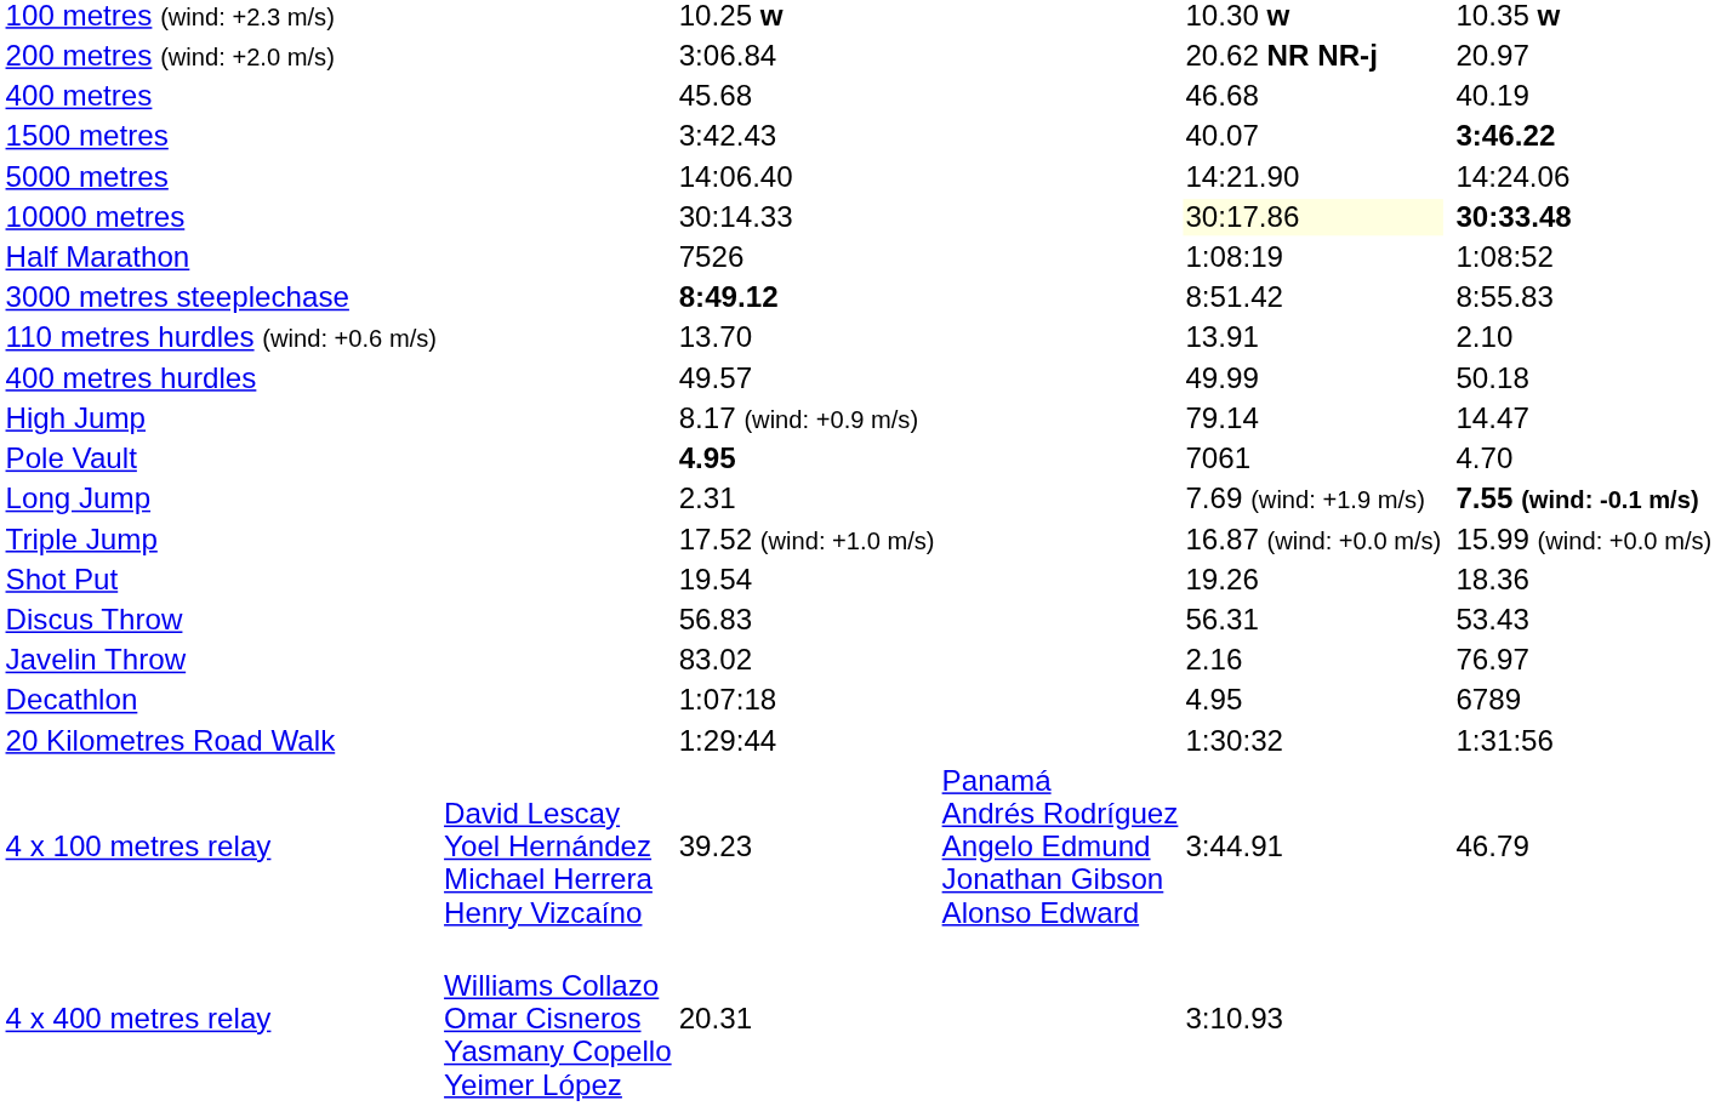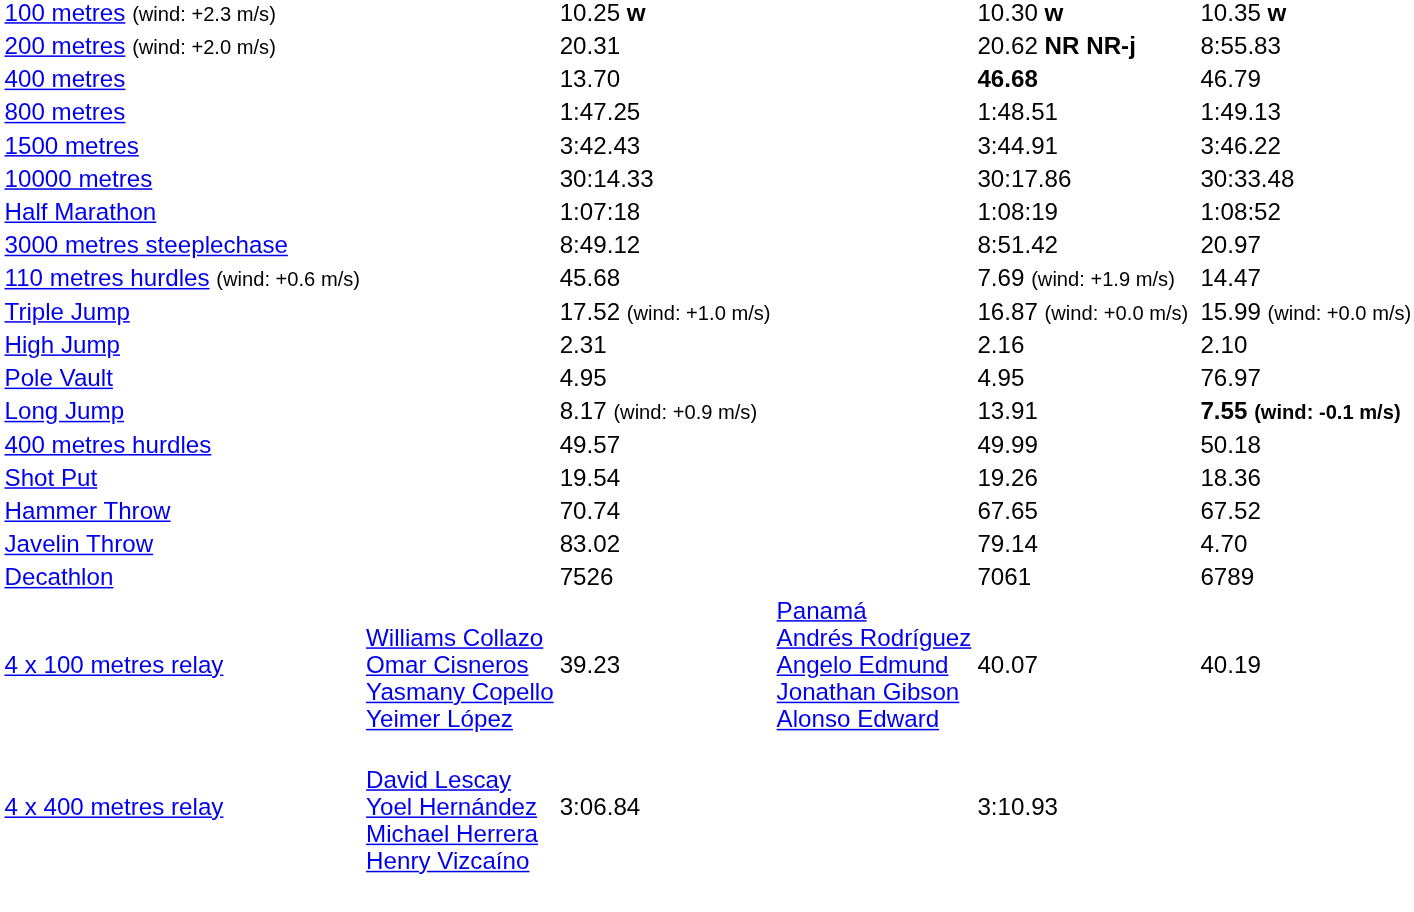 <table>
 <tr>
 <td><a href='#'>100 metres</a> <small>(wind: +2.3 m/s)</small></td>
 <td></td>
 <td>10.25 <strong>w</strong></td>
 <td></td>
 <td>10.30 <strong>w</strong></td>
 <td></td>
 <td>10.35 <strong>w</strong></td>
 </tr>
 <tr>
 <td><a href='#'>200 metres</a> <small>(wind: +2.0 m/s)</small></td>
 <td></td>
-<td>3:06.84</td>
+<td>20.31</td>
 <td></td>
 <td>20.62 <strong>NR</strong> <strong>NR-j</strong></td>
 <td></td>
-<td>20.97</td>
+<td>8:55.83</td>
 </tr>
 <tr>
 <td><a href='#'>400 metres</a></td>
 <td></td>
-<td>45.68</td>
+<td>13.70</td>
 <td></td>
-<td>46.68</td>
+<td><strong>46.68</strong></td>
 <td></td>
-<td>40.19</td>
+<td>46.79</td>
+</tr>
+<tr>
+<td><a href='#'>800 metres</a></td>
+<td></td>
+<td>1:47.25</td>
+<td></td>
+<td>1:48.51</td>
+<td></td>
+<td>1:49.13</td>
 </tr>
 <tr>
 <td><a href='#'>1500 metres</a></td>
 <td></td>
 <td>3:42.43</td>
 <td></td>
-<td>40.07</td>
+<td>3:44.91</td>
 <td></td>
-<td><strong>3:46.22</strong></td>
-</tr>
-<tr>
-<td><a href='#'>5000 metres</a></td>
-<td></td>
-<td>14:06.40</td>
-<td></td>
-<td>14:21.90</td>
-<td></td>
-<td>14:24.06</td>
+<td>3:46.22</td>
 </tr>
 <tr>
 <td><a href='#'>10000 metres</a></td>
 <td></td>
 <td>30:14.33</td>
 <td></td>
-<td style="background: lightyellow;">30:17.86</td>
+<td>30:17.86</td>
 <td></td>
-<td><strong>30:33.48</strong></td>
+<td>30:33.48</td>
 </tr>
 <tr>
 <td><a href='#'>Half Marathon</a></td>
 <td></td>
-<td>7526</td>
+<td>1:07:18</td>
 <td></td>
 <td>1:08:19</td>
 <td></td>
 <td>1:08:52</td>
 </tr>
 <tr>
 <td><a href='#'>3000 metres steeplechase</a></td>
 <td></td>
-<td><strong>8:49.12</strong></td>
+<td>8:49.12</td>
 <td></td>
 <td>8:51.42</td>
 <td></td>
-<td>8:55.83</td>
+<td>20.97</td>
 </tr>
 <tr>
 <td><a href='#'>110 metres hurdles</a> <small>(wind: +0.6 m/s)</small></td>
 <td></td>
-<td>13.70</td>
+<td>45.68</td>
+<td></td>
+<td>7.69 <small>(wind: +1.9 m/s)</small></td>
+<td></td>
+<td>14.47</td>
+</tr>
+<tr>
+<td><a href='#'>Triple Jump</a></td>
+<td></td>
+<td>17.52 <small>(wind: +1.0 m/s)</small></td>
+<td></td>
+<td>16.87 <small>(wind: +0.0 m/s)</small></td>
+<td></td>
+<td>15.99 <small>(wind: +0.0 m/s)</small></td>
+</tr>
+<tr>
+<td><a href='#'>High Jump</a></td>
+<td></td>
+<td>2.31</td>
+<td></td>
+<td>2.16</td>
+<td></td>
+<td>2.10</td>
+</tr>
+<tr>
+<td><a href='#'>Pole Vault</a></td>
+<td></td>
+<td>4.95</td>
+<td></td>
+<td>4.95</td>
+<td></td>
+<td>76.97</td>
+</tr>
+<tr>
+<td><a href='#'>Long Jump</a></td>
+<td></td>
+<td>8.17 <small>(wind: +0.9 m/s)</small></td>
 <td></td>
 <td>13.91</td>
 <td></td>
-<td>2.10</td>
+<td><strong>7.55 <small>(wind: -0.1 m/s)</small></strong></td>
 </tr>
 <tr>
 <td><a href='#'>400 metres hurdles</a></td>
 <td></td>
 <td>49.57</td>
 <td></td>
 <td>49.99</td>
 <td></td>
 <td>50.18</td>
 </tr>
 <tr>
-<td><a href='#'>High Jump</a></td>
-<td></td>
-<td>8.17 <small>(wind: +0.9 m/s)</small></td>
-<td></td>
-<td>79.14</td>
-<td></td>
-<td>14.47</td>
-</tr>
-<tr>
-<td><a href='#'>Pole Vault</a></td>
-<td></td>
-<td><strong>4.95</strong></td>
-<td></td>
-<td>7061</td>
-<td></td>
-<td>4.70</td>
-</tr>
-<tr>
-<td><a href='#'>Long Jump</a></td>
-<td></td>
-<td>2.31</td>
-<td></td>
-<td>7.69 <small>(wind: +1.9 m/s)</small></td>
-<td></td>
-<td><strong>7.55 <small>(wind: -0.1 m/s)</small></strong></td>
-</tr>
-<tr>
-<td><a href='#'>Triple Jump</a></td>
-<td></td>
-<td>17.52 <small>(wind: +1.0 m/s)</small></td>
-<td></td>
-<td>16.87 <small>(wind: +0.0 m/s)</small></td>
-<td></td>
-<td>15.99 <small>(wind: +0.0 m/s)</small></td>
-</tr>
-<tr>
 <td><a href='#'>Shot Put</a></td>
 <td></td>
 <td>19.54</td>
 <td></td>
 <td>19.26</td>
 <td></td>
 <td>18.36</td>
 </tr>
 <tr>
-<td><a href='#'>Discus Throw</a></td>
+<td><a href='#'>Hammer Throw</a></td>
 <td></td>
-<td>56.83</td>
+<td>70.74</td>
 <td></td>
-<td>56.31</td>
+<td>67.65</td>
 <td></td>
-<td>53.43</td>
+<td>67.52</td>
 </tr>
 <tr>
 <td><a href='#'>Javelin Throw</a></td>
 <td></td>
 <td>83.02</td>
 <td></td>
-<td>2.16</td>
+<td>79.14</td>
 <td></td>
-<td>76.97</td>
+<td>4.70</td>
 </tr>
 <tr>
 <td><a href='#'>Decathlon</a></td>
 <td></td>
-<td>1:07:18</td>
+<td>7526</td>
 <td></td>
-<td>4.95</td>
+<td>7061</td>
 <td></td>
 <td>6789</td>
 </tr>
 <tr>
-<td><a href='#'>20 Kilometres Road Walk</a></td>
-<td></td>
-<td>1:29:44</td>
-<td></td>
-<td>1:30:32</td>
-<td></td>
-<td>1:31:56</td>
-</tr>
-<tr>
 <td><a href='#'>4 x 100 metres relay</a></td>
-<td> <br> <a href='#'>David Lescay</a> <br> <a href='#'>Yoel Hernández</a> <br> <a href='#'>Michael Herrera</a> <br> <a href='#'>Henry Vizcaíno</a></td>
+<td> <br> <a href='#'>Williams Collazo</a> <br> <a href='#'>Omar Cisneros</a> <br> <a href='#'>Yasmany Copello</a> <br> <a href='#'>Yeimer López</a></td>
 <td>39.23</td>
 <td> <a href='#'>Panamá</a> <br> <a href='#'>Andrés Rodríguez</a> <br> <a href='#'>Angelo Edmund</a> <br> <a href='#'>Jonathan Gibson</a> <br> <a href='#'>Alonso Edward</a></td>
-<td>3:44.91</td>
+<td>40.07</td>
 <td></td>
-<td>46.79</td>
+<td>40.19</td>
 </tr>
 <tr>
 <td><a href='#'>4 x 400 metres relay</a></td>
-<td> <br> <a href='#'>Williams Collazo</a> <br> <a href='#'>Omar Cisneros</a> <br> <a href='#'>Yasmany Copello</a> <br> <a href='#'>Yeimer López</a></td>
-<td>20.31</td>
+<td> <br> <a href='#'>David Lescay</a> <br> <a href='#'>Yoel Hernández</a> <br> <a href='#'>Michael Herrera</a> <br> <a href='#'>Henry Vizcaíno</a></td>
+<td>3:06.84</td>
 <td></td>
 <td>3:10.93</td>
 <td></td>
 <td></td>
 </tr>
 </table>
